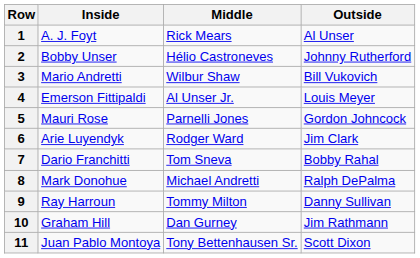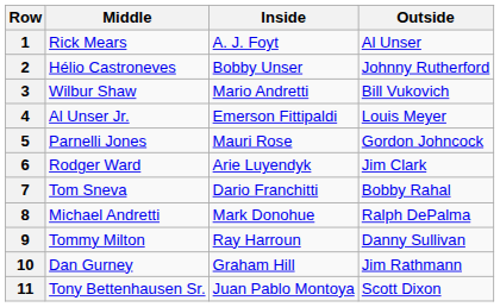 <table class="wikitable" style="font-size: 95%;">
 <tr>
 <th>Row</th>
+<th>Middle</th>
 <th>Inside</th>
-<th>Middle</th>
 <th>Outside</th>
 </tr>
 <tr>
 <th>1</th>
+<td> <a href='#'>Rick Mears</a></td>
 <td> <a href='#'>A. J. Foyt</a></td>
-<td> <a href='#'>Rick Mears</a></td>
 <td> <a href='#'>Al Unser</a></td>
 </tr>
 <tr>
 <th>2</th>
+<td> <a href='#'>Hélio Castroneves</a></td>
 <td> <a href='#'>Bobby Unser</a></td>
-<td> <a href='#'>Hélio Castroneves</a></td>
 <td> <a href='#'>Johnny Rutherford</a></td>
 </tr>
 <tr>
 <th>3</th>
+<td> <a href='#'>Wilbur Shaw</a></td>
 <td> <a href='#'>Mario Andretti</a></td>
-<td> <a href='#'>Wilbur Shaw</a></td>
 <td> <a href='#'>Bill Vukovich</a></td>
 </tr>
 <tr>
 <th>4</th>
+<td> <a href='#'>Al Unser Jr.</a></td>
 <td> <a href='#'>Emerson Fittipaldi</a></td>
-<td> <a href='#'>Al Unser Jr.</a></td>
 <td> <a href='#'>Louis Meyer</a></td>
 </tr>
 <tr>
 <th>5</th>
+<td> <a href='#'>Parnelli Jones</a></td>
 <td> <a href='#'>Mauri Rose</a></td>
-<td> <a href='#'>Parnelli Jones</a></td>
 <td> <a href='#'>Gordon Johncock</a></td>
 </tr>
 <tr>
 <th>6</th>
+<td> <a href='#'>Rodger Ward</a></td>
 <td> <a href='#'>Arie Luyendyk</a></td>
-<td> <a href='#'>Rodger Ward</a></td>
 <td> <a href='#'>Jim Clark</a></td>
 </tr>
 <tr>
 <th>7</th>
+<td> <a href='#'>Tom Sneva</a></td>
 <td> <a href='#'>Dario Franchitti</a></td>
-<td> <a href='#'>Tom Sneva</a></td>
 <td> <a href='#'>Bobby Rahal</a></td>
 </tr>
 <tr>
 <th>8</th>
+<td> <a href='#'>Michael Andretti</a></td>
 <td> <a href='#'>Mark Donohue</a></td>
-<td> <a href='#'>Michael Andretti</a></td>
 <td> <a href='#'>Ralph DePalma</a></td>
 </tr>
 <tr>
 <th>9</th>
+<td> <a href='#'>Tommy Milton</a></td>
 <td> <a href='#'>Ray Harroun</a></td>
-<td> <a href='#'>Tommy Milton</a></td>
 <td> <a href='#'>Danny Sullivan</a></td>
 </tr>
 <tr>
 <th>10</th>
+<td> <a href='#'>Dan Gurney</a></td>
 <td> <a href='#'>Graham Hill</a></td>
-<td> <a href='#'>Dan Gurney</a></td>
 <td> <a href='#'>Jim Rathmann</a></td>
 </tr>
 <tr>
 <th>11</th>
+<td> <a href='#'>Tony Bettenhausen Sr.</a></td>
 <td> <a href='#'>Juan Pablo Montoya</a></td>
-<td> <a href='#'>Tony Bettenhausen Sr.</a></td>
 <td> <a href='#'>Scott Dixon</a></td>
 </tr>
 </table>
